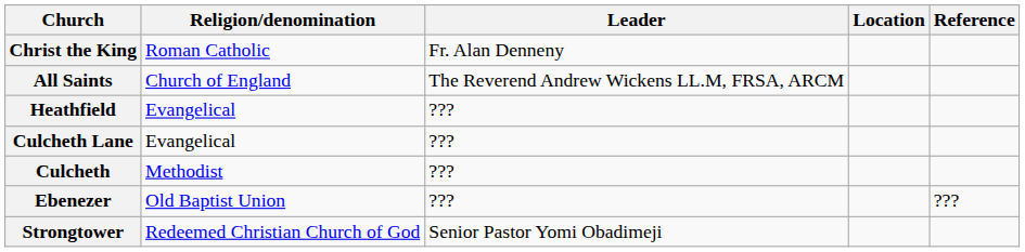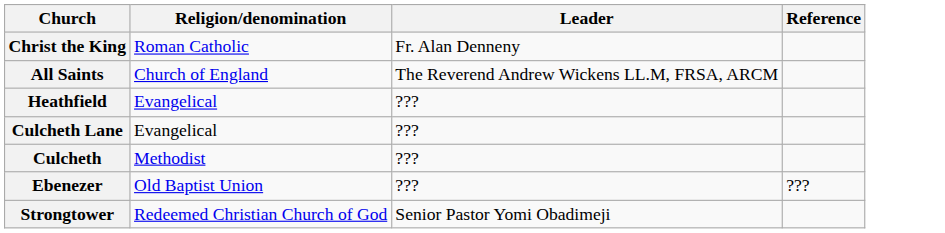 <table class="wikitable">
 <tr>
 <th>Church</th>
 <th>Religion/denomination</th>
 <th>Leader</th>
-<th>Location</th>
 <th>Reference</th>
 </tr>
 <tr>
 <th>Christ the King</th>
 <td><a href='#'>Roman Catholic</a></td>
 <td>Fr. Alan Denneny</td>
 <td></td>
-<td></td>
 </tr>
 <tr>
 <th>All Saints</th>
 <td><a href='#'>Church of England</a></td>
 <td>The Reverend Andrew Wickens LL.M, FRSA, ARCM</td>
-<td><em></em></td>
 <td></td>
 </tr>
 <tr>
 <th>Heathfield</th>
 <td><a href='#'>Evangelical</a></td>
 <td>???</td>
 <td></td>
-<td></td>
 </tr>
 <tr>
 <th>Culcheth Lane</th>
 <td>Evangelical</td>
 <td>???</td>
-<td></td>
 <td></td>
 </tr>
 <tr>
 <th>Culcheth</th>
 <td><a href='#'>Methodist</a></td>
 <td>???</td>
 <td></td>
-<td></td>
 </tr>
 <tr>
 <th>Ebenezer</th>
 <td><a href='#'>Old Baptist Union</a></td>
 <td>???</td>
-<td></td>
 <td>???</td>
 </tr>
 <tr>
 <th>Strongtower</th>
 <td><a href='#'>Redeemed Christian Church of God</a></td>
 <td>Senior Pastor Yomi Obadimeji</td>
 <td></td>
-<td></td>
 </tr>
 </table>
